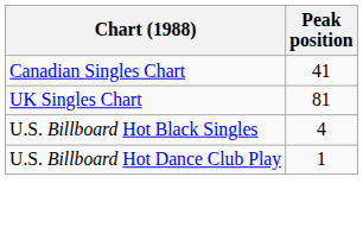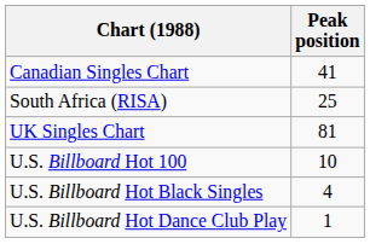 <table class="wikitable sortable">
 <tr>
 <th>Chart (1988)</th>
 <th>Peak<br>position</th>
 </tr>
 <tr>
 <td><a href='#'>Canadian Singles Chart</a></td>
 <td align="center">41</td>
 </tr>
 <tr>
+<td align="left">South Africa (<a href='#'>RISA</a>)</td>
+<td align="center">25</td>
+</tr>
+<tr>
 <td><a href='#'>UK Singles Chart</a></td>
 <td align="center">81</td>
+</tr>
+<tr>
+<td>U.S. <a href='#'><em>Billboard</em> Hot 100</a></td>
+<td align="center">10</td>
 </tr>
 <tr>
 <td>U.S. <em>Billboard</em> <a href='#'>Hot Black Singles</a></td>
 <td align="center">4</td>
 </tr>
 <tr>
 <td>U.S. <em>Billboard</em> <a href='#'>Hot Dance Club Play</a></td>
 <td align="center">1</td>
 </tr>
 </table>
